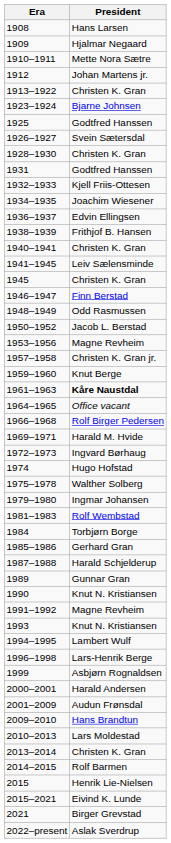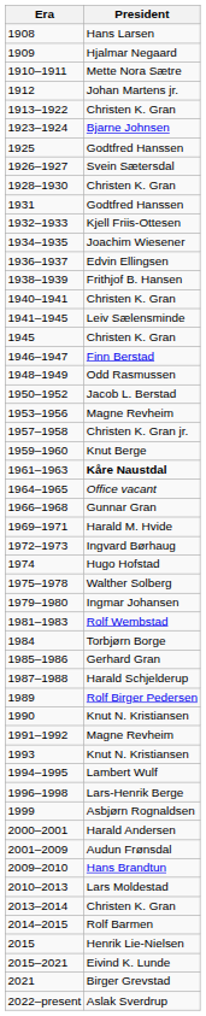 <table class="wikitable">
 <tr>
 <th>Era</th>
 <th>President</th>
 </tr>
 <tr>
 <td>1908</td>
 <td>Hans Larsen</td>
 </tr>
 <tr>
 <td>1909</td>
 <td>Hjalmar Negaard</td>
 </tr>
 <tr>
 <td>1910–1911</td>
 <td>Mette Nora Sætre</td>
 </tr>
 <tr>
 <td>1912</td>
 <td>Johan Martens jr.</td>
 </tr>
 <tr>
 <td>1913–1922</td>
 <td>Christen K. Gran</td>
 </tr>
 <tr>
 <td>1923–1924</td>
 <td><a href='#'>Bjarne Johnsen</a></td>
 </tr>
 <tr>
 <td>1925</td>
 <td>Godtfred Hanssen</td>
 </tr>
 <tr>
 <td>1926–1927</td>
 <td>Svein Sætersdal</td>
 </tr>
 <tr>
 <td>1928–1930</td>
 <td>Christen K. Gran</td>
 </tr>
 <tr>
 <td>1931</td>
 <td>Godtfred Hanssen</td>
 </tr>
 <tr>
 <td>1932–1933</td>
 <td>Kjell Friis-Ottesen</td>
 </tr>
 <tr>
 <td>1934–1935</td>
 <td>Joachim Wiesener</td>
 </tr>
 <tr>
 <td>1936–1937</td>
 <td>Edvin Ellingsen</td>
 </tr>
 <tr>
 <td>1938–1939</td>
 <td>Frithjof B. Hansen</td>
 </tr>
 <tr>
 <td>1940–1941</td>
 <td>Christen K. Gran</td>
 </tr>
 <tr>
 <td>1941–1945</td>
 <td>Leiv Sælensminde</td>
 </tr>
 <tr>
 <td>1945</td>
 <td>Christen K. Gran</td>
 </tr>
 <tr>
 <td>1946–1947</td>
 <td><a href='#'>Finn Berstad</a></td>
 </tr>
 <tr>
 <td>1948–1949</td>
 <td>Odd Rasmussen</td>
 </tr>
 <tr>
 <td>1950–1952</td>
 <td>Jacob L. Berstad</td>
 </tr>
 <tr>
 <td>1953–1956</td>
 <td>Magne Revheim</td>
 </tr>
 <tr>
 <td>1957–1958</td>
 <td>Christen K. Gran jr.</td>
 </tr>
 <tr>
 <td>1959–1960</td>
 <td>Knut Berge</td>
 </tr>
 <tr>
 <td>1961–1963</td>
 <td><strong>Kåre Naustdal</strong></td>
 </tr>
 <tr>
 <td>1964–1965</td>
 <td><em>Office vacant</em></td>
 </tr>
 <tr>
 <td>1966–1968</td>
-<td><a href='#'>Rolf Birger Pedersen</a></td>
+<td>Gunnar Gran</td>
 </tr>
 <tr>
 <td>1969–1971</td>
 <td>Harald M. Hvide</td>
 </tr>
 <tr>
 <td>1972–1973</td>
 <td>Ingvard Børhaug</td>
 </tr>
 <tr>
 <td>1974</td>
 <td>Hugo Hofstad</td>
 </tr>
 <tr>
 <td>1975–1978</td>
 <td>Walther Solberg</td>
 </tr>
 <tr>
 <td>1979–1980</td>
 <td>Ingmar Johansen</td>
 </tr>
 <tr>
 <td>1981–1983</td>
 <td><a href='#'>Rolf Wembstad</a></td>
 </tr>
 <tr>
 <td>1984</td>
 <td>Torbjørn Borge</td>
 </tr>
 <tr>
 <td>1985–1986</td>
 <td>Gerhard Gran</td>
 </tr>
 <tr>
 <td>1987–1988</td>
 <td>Harald Schjelderup</td>
 </tr>
 <tr>
 <td>1989</td>
-<td>Gunnar Gran</td>
+<td><a href='#'>Rolf Birger Pedersen</a></td>
 </tr>
 <tr>
 <td>1990</td>
 <td>Knut N. Kristiansen</td>
 </tr>
 <tr>
 <td>1991–1992</td>
 <td>Magne Revheim</td>
 </tr>
 <tr>
 <td>1993</td>
 <td>Knut N. Kristiansen</td>
 </tr>
 <tr>
 <td>1994–1995</td>
 <td>Lambert Wulf</td>
 </tr>
 <tr>
 <td>1996–1998</td>
 <td>Lars-Henrik Berge</td>
 </tr>
 <tr>
 <td>1999</td>
 <td>Asbjørn Rognaldsen</td>
 </tr>
 <tr>
 <td>2000–2001</td>
 <td>Harald Andersen</td>
 </tr>
 <tr>
 <td>2001–2009</td>
 <td>Audun Frønsdal</td>
 </tr>
 <tr>
 <td>2009–2010</td>
 <td><a href='#'>Hans Brandtun</a></td>
 </tr>
 <tr>
 <td>2010–2013</td>
 <td>Lars Moldestad</td>
 </tr>
 <tr>
 <td>2013–2014</td>
 <td>Christen K. Gran</td>
 </tr>
 <tr>
 <td>2014–2015</td>
 <td>Rolf Barmen</td>
 </tr>
 <tr>
 <td>2015</td>
 <td>Henrik Lie-Nielsen</td>
 </tr>
 <tr>
 <td>2015–2021</td>
 <td>Eivind K. Lunde</td>
 </tr>
 <tr>
 <td>2021</td>
 <td>Birger Grevstad</td>
 </tr>
 <tr>
 <td>2022–present</td>
 <td>Aslak Sverdrup</td>
 </tr>
 </table>
